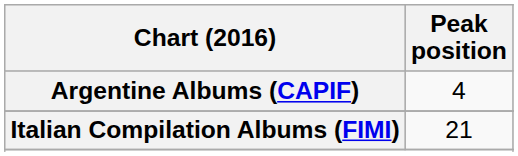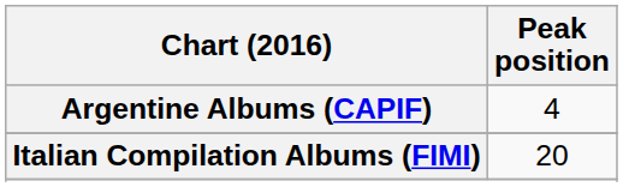 <table class="wikitable sortable plainrowheaders" style="text-align: center">
 <tr>
 <th scope="col">Chart (2016)</th>
 <th scope="col">Peak<br>position<br></th>
 </tr>
 <tr>
 <th scope="row">Argentine Albums (<a href='#'>CAPIF</a>)</th>
 <td>4</td>
 </tr>
 <tr>
 </tr>
 <tr>
 </tr>
 <tr>
 </tr>
 <tr>
 <th scope="row">Italian Compilation Albums (<a href='#'>FIMI</a>)</th>
-<td>21</td>
+<td>20</td>
 </tr>
 <tr>
 </tr>
 <tr>
 </tr>
 <tr>
 </tr>
 </table>
